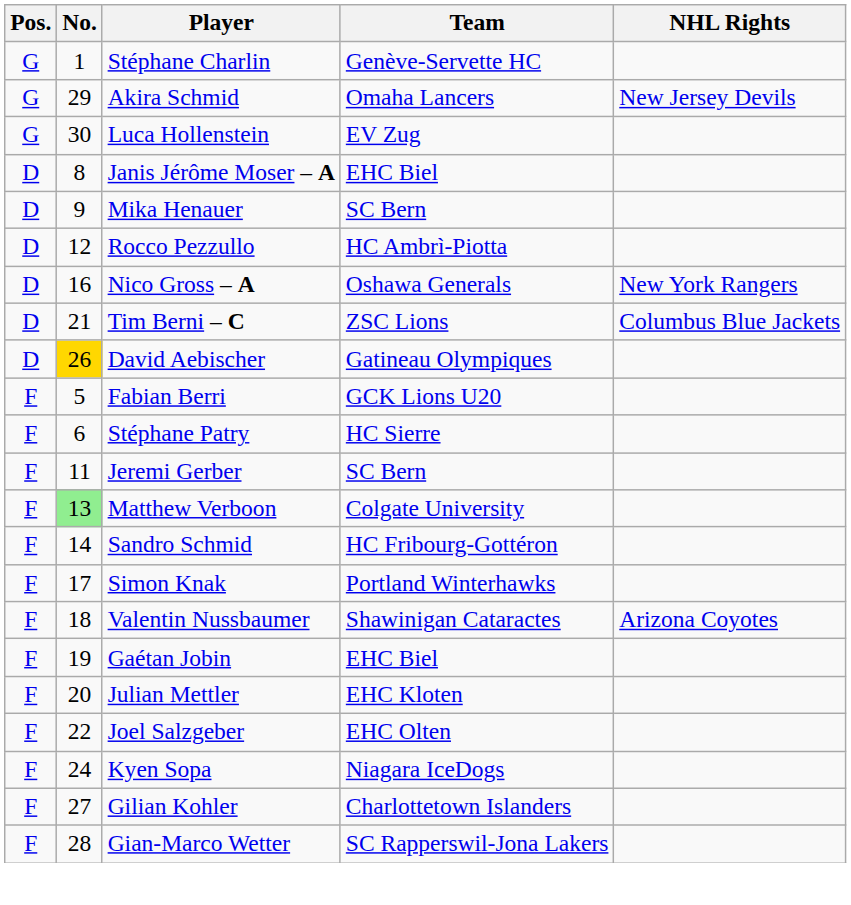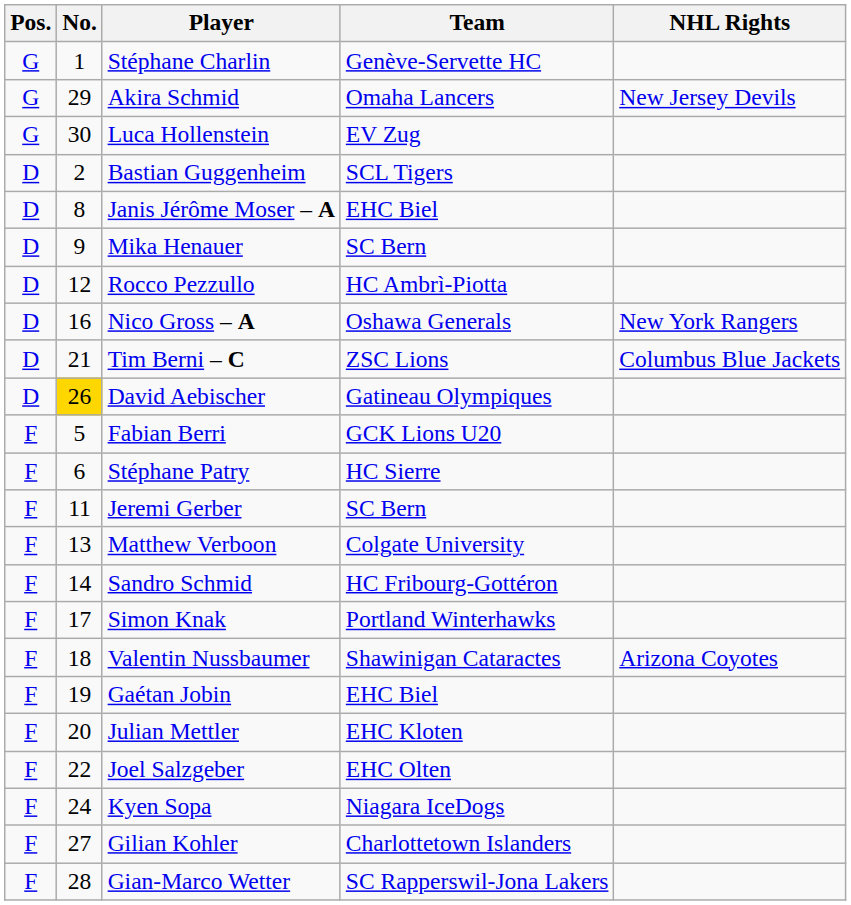 <table class="wikitable sortable">
 <tr>
 <th>Pos.</th>
 <th>No.</th>
 <th>Player</th>
 <th>Team</th>
 <th>NHL Rights</th>
 </tr>
 <tr>
 <td style="text-align:center;"><a href='#'>G</a></td>
 <td style="text-align:center;">1</td>
 <td><a href='#'>Stéphane Charlin</a></td>
 <td> <a href='#'>Genève-Servette HC</a></td>
 <td></td>
 </tr>
 <tr>
 <td style="text-align:center;"><a href='#'>G</a></td>
 <td style="text-align:center;">29</td>
 <td><a href='#'>Akira Schmid</a></td>
 <td> <a href='#'>Omaha Lancers</a></td>
 <td><a href='#'>New Jersey Devils</a></td>
 </tr>
 <tr>
 <td style="text-align:center;"><a href='#'>G</a></td>
 <td style="text-align:center;">30</td>
 <td><a href='#'>Luca Hollenstein</a></td>
 <td> <a href='#'>EV Zug</a></td>
+<td></td>
+</tr>
+<tr>
+<td style="text-align:center;"><a href='#'>D</a></td>
+<td style="text-align:center;">2</td>
+<td><a href='#'>Bastian Guggenheim</a></td>
+<td> <a href='#'>SCL Tigers</a></td>
 <td></td>
 </tr>
 <tr>
 <td style="text-align:center;"><a href='#'>D</a></td>
 <td style="text-align:center;">8</td>
 <td><a href='#'>Janis Jérôme Moser</a> – <strong>A</strong></td>
 <td> <a href='#'>EHC Biel</a></td>
 <td></td>
 </tr>
 <tr>
 <td style="text-align:center;"><a href='#'>D</a></td>
 <td style="text-align:center;">9</td>
 <td><a href='#'>Mika Henauer</a></td>
 <td> <a href='#'>SC Bern</a></td>
 <td></td>
 </tr>
 <tr>
 <td style="text-align:center;"><a href='#'>D</a></td>
 <td style="text-align:center;">12</td>
 <td><a href='#'>Rocco Pezzullo</a></td>
 <td> <a href='#'>HC Ambrì-Piotta</a></td>
 <td></td>
 </tr>
 <tr>
 <td style="text-align:center;"><a href='#'>D</a></td>
 <td style="text-align:center;">16</td>
 <td><a href='#'>Nico Gross</a> – <strong>A</strong></td>
 <td> <a href='#'>Oshawa Generals</a></td>
 <td><a href='#'>New York Rangers</a></td>
 </tr>
 <tr>
 <td style="text-align:center;"><a href='#'>D</a></td>
 <td style="text-align:center;">21</td>
 <td><a href='#'>Tim Berni</a> – <strong>C</strong></td>
 <td> <a href='#'>ZSC Lions</a></td>
 <td><a href='#'>Columbus Blue Jackets</a></td>
 </tr>
 <tr>
 <td style="text-align:center;"><a href='#'>D</a></td>
 <td style="background: gold; text-align:center;">26</td>
 <td><a href='#'>David Aebischer</a></td>
 <td> <a href='#'>Gatineau Olympiques</a></td>
 <td></td>
 </tr>
 <tr>
 <td style="text-align:center;"><a href='#'>F</a></td>
 <td style="text-align:center;">5</td>
 <td><a href='#'>Fabian Berri</a></td>
 <td> <a href='#'>GCK Lions U20</a></td>
 <td></td>
 </tr>
 <tr>
 <td style="text-align:center;"><a href='#'>F</a></td>
 <td style="text-align:center;">6</td>
 <td><a href='#'>Stéphane Patry</a></td>
 <td> <a href='#'>HC Sierre</a></td>
 <td></td>
 </tr>
 <tr>
 <td style="text-align:center;"><a href='#'>F</a></td>
 <td style="text-align:center;">11</td>
 <td><a href='#'>Jeremi Gerber</a></td>
 <td> <a href='#'>SC Bern</a></td>
 <td></td>
 </tr>
 <tr>
 <td style="text-align:center;"><a href='#'>F</a></td>
-<td style="background: lightgreen; text-align:center;">13</td>
+<td style="text-align:center;">13</td>
 <td><a href='#'>Matthew Verboon</a></td>
 <td> <a href='#'>Colgate University</a></td>
 <td></td>
 </tr>
 <tr>
 <td style="text-align:center;"><a href='#'>F</a></td>
 <td style="text-align:center;">14</td>
 <td><a href='#'>Sandro Schmid</a></td>
 <td> <a href='#'>HC Fribourg-Gottéron</a></td>
 <td></td>
 </tr>
 <tr>
 <td style="text-align:center;"><a href='#'>F</a></td>
 <td style="text-align:center;">17</td>
 <td><a href='#'>Simon Knak</a></td>
 <td> <a href='#'>Portland Winterhawks</a></td>
 <td></td>
 </tr>
 <tr>
 <td style="text-align:center;"><a href='#'>F</a></td>
 <td style="text-align:center;">18</td>
 <td><a href='#'>Valentin Nussbaumer</a></td>
 <td> <a href='#'>Shawinigan Cataractes</a></td>
 <td><a href='#'>Arizona Coyotes</a></td>
 </tr>
 <tr>
 <td style="text-align:center;"><a href='#'>F</a></td>
 <td style="text-align:center;">19</td>
 <td><a href='#'>Gaétan Jobin</a></td>
 <td> <a href='#'>EHC Biel</a></td>
 <td></td>
 </tr>
 <tr>
 <td style="text-align:center;"><a href='#'>F</a></td>
 <td style="text-align:center;">20</td>
 <td><a href='#'>Julian Mettler</a></td>
 <td> <a href='#'>EHC Kloten</a></td>
 <td></td>
 </tr>
 <tr>
 <td style="text-align:center;"><a href='#'>F</a></td>
 <td style="text-align:center;">22</td>
 <td><a href='#'>Joel Salzgeber</a></td>
 <td> <a href='#'>EHC Olten</a></td>
 <td></td>
 </tr>
 <tr>
 <td style="text-align:center;"><a href='#'>F</a></td>
 <td style="text-align:center;">24</td>
 <td><a href='#'>Kyen Sopa</a></td>
 <td> <a href='#'>Niagara IceDogs</a></td>
 <td></td>
 </tr>
 <tr>
 <td style="text-align:center;"><a href='#'>F</a></td>
 <td style="text-align:center;">27</td>
 <td><a href='#'>Gilian Kohler</a></td>
 <td> <a href='#'>Charlottetown Islanders</a></td>
 <td></td>
 </tr>
 <tr>
 <td style="text-align:center;"><a href='#'>F</a></td>
 <td style="text-align:center;">28</td>
 <td><a href='#'>Gian-Marco Wetter</a></td>
 <td> <a href='#'>SC Rapperswil-Jona Lakers</a></td>
 <td></td>
 </tr>
 </table>
